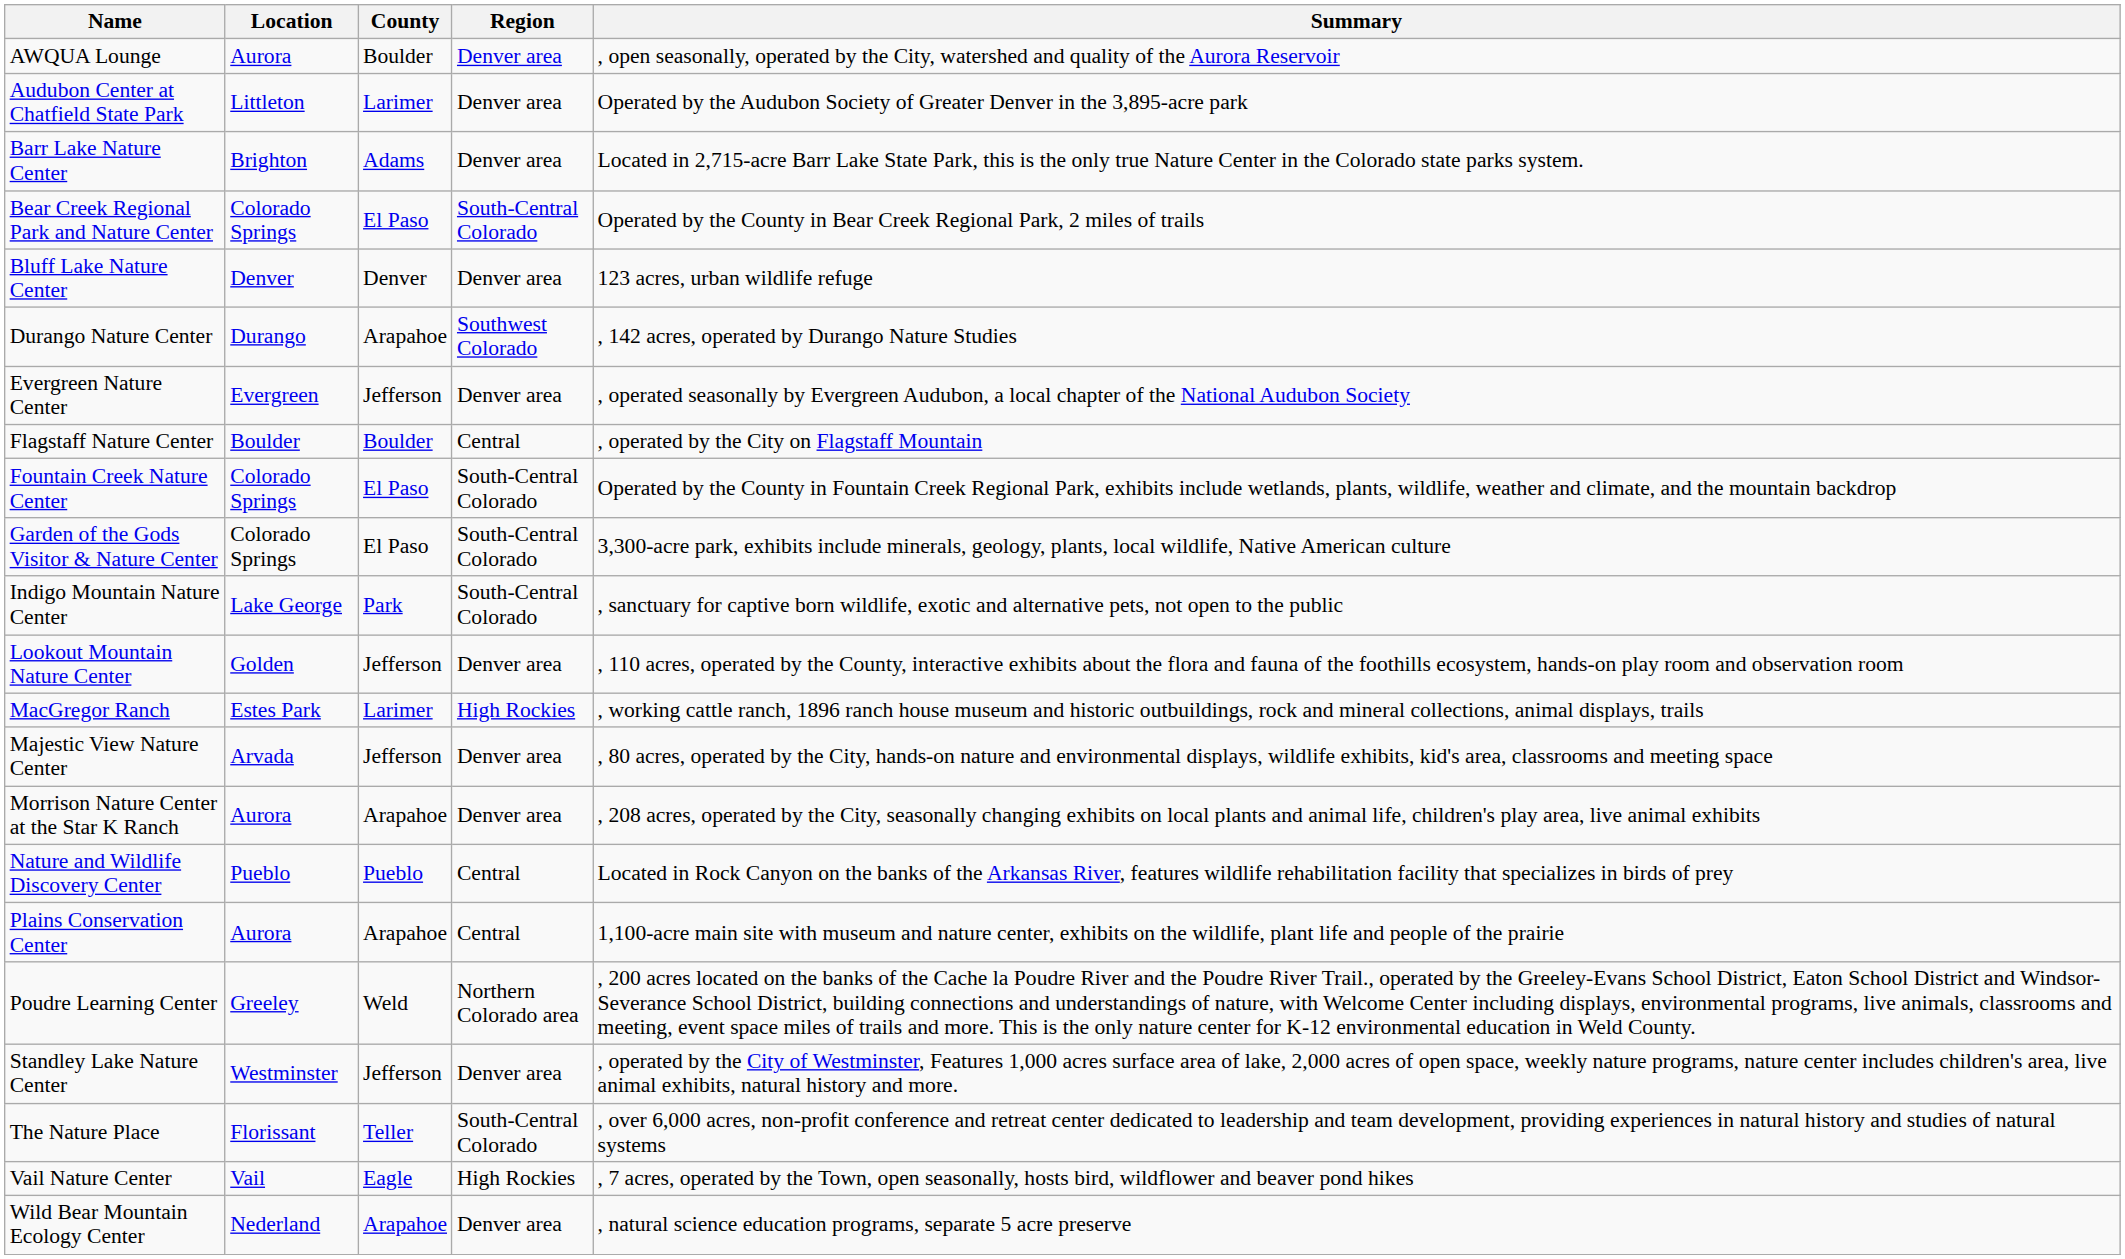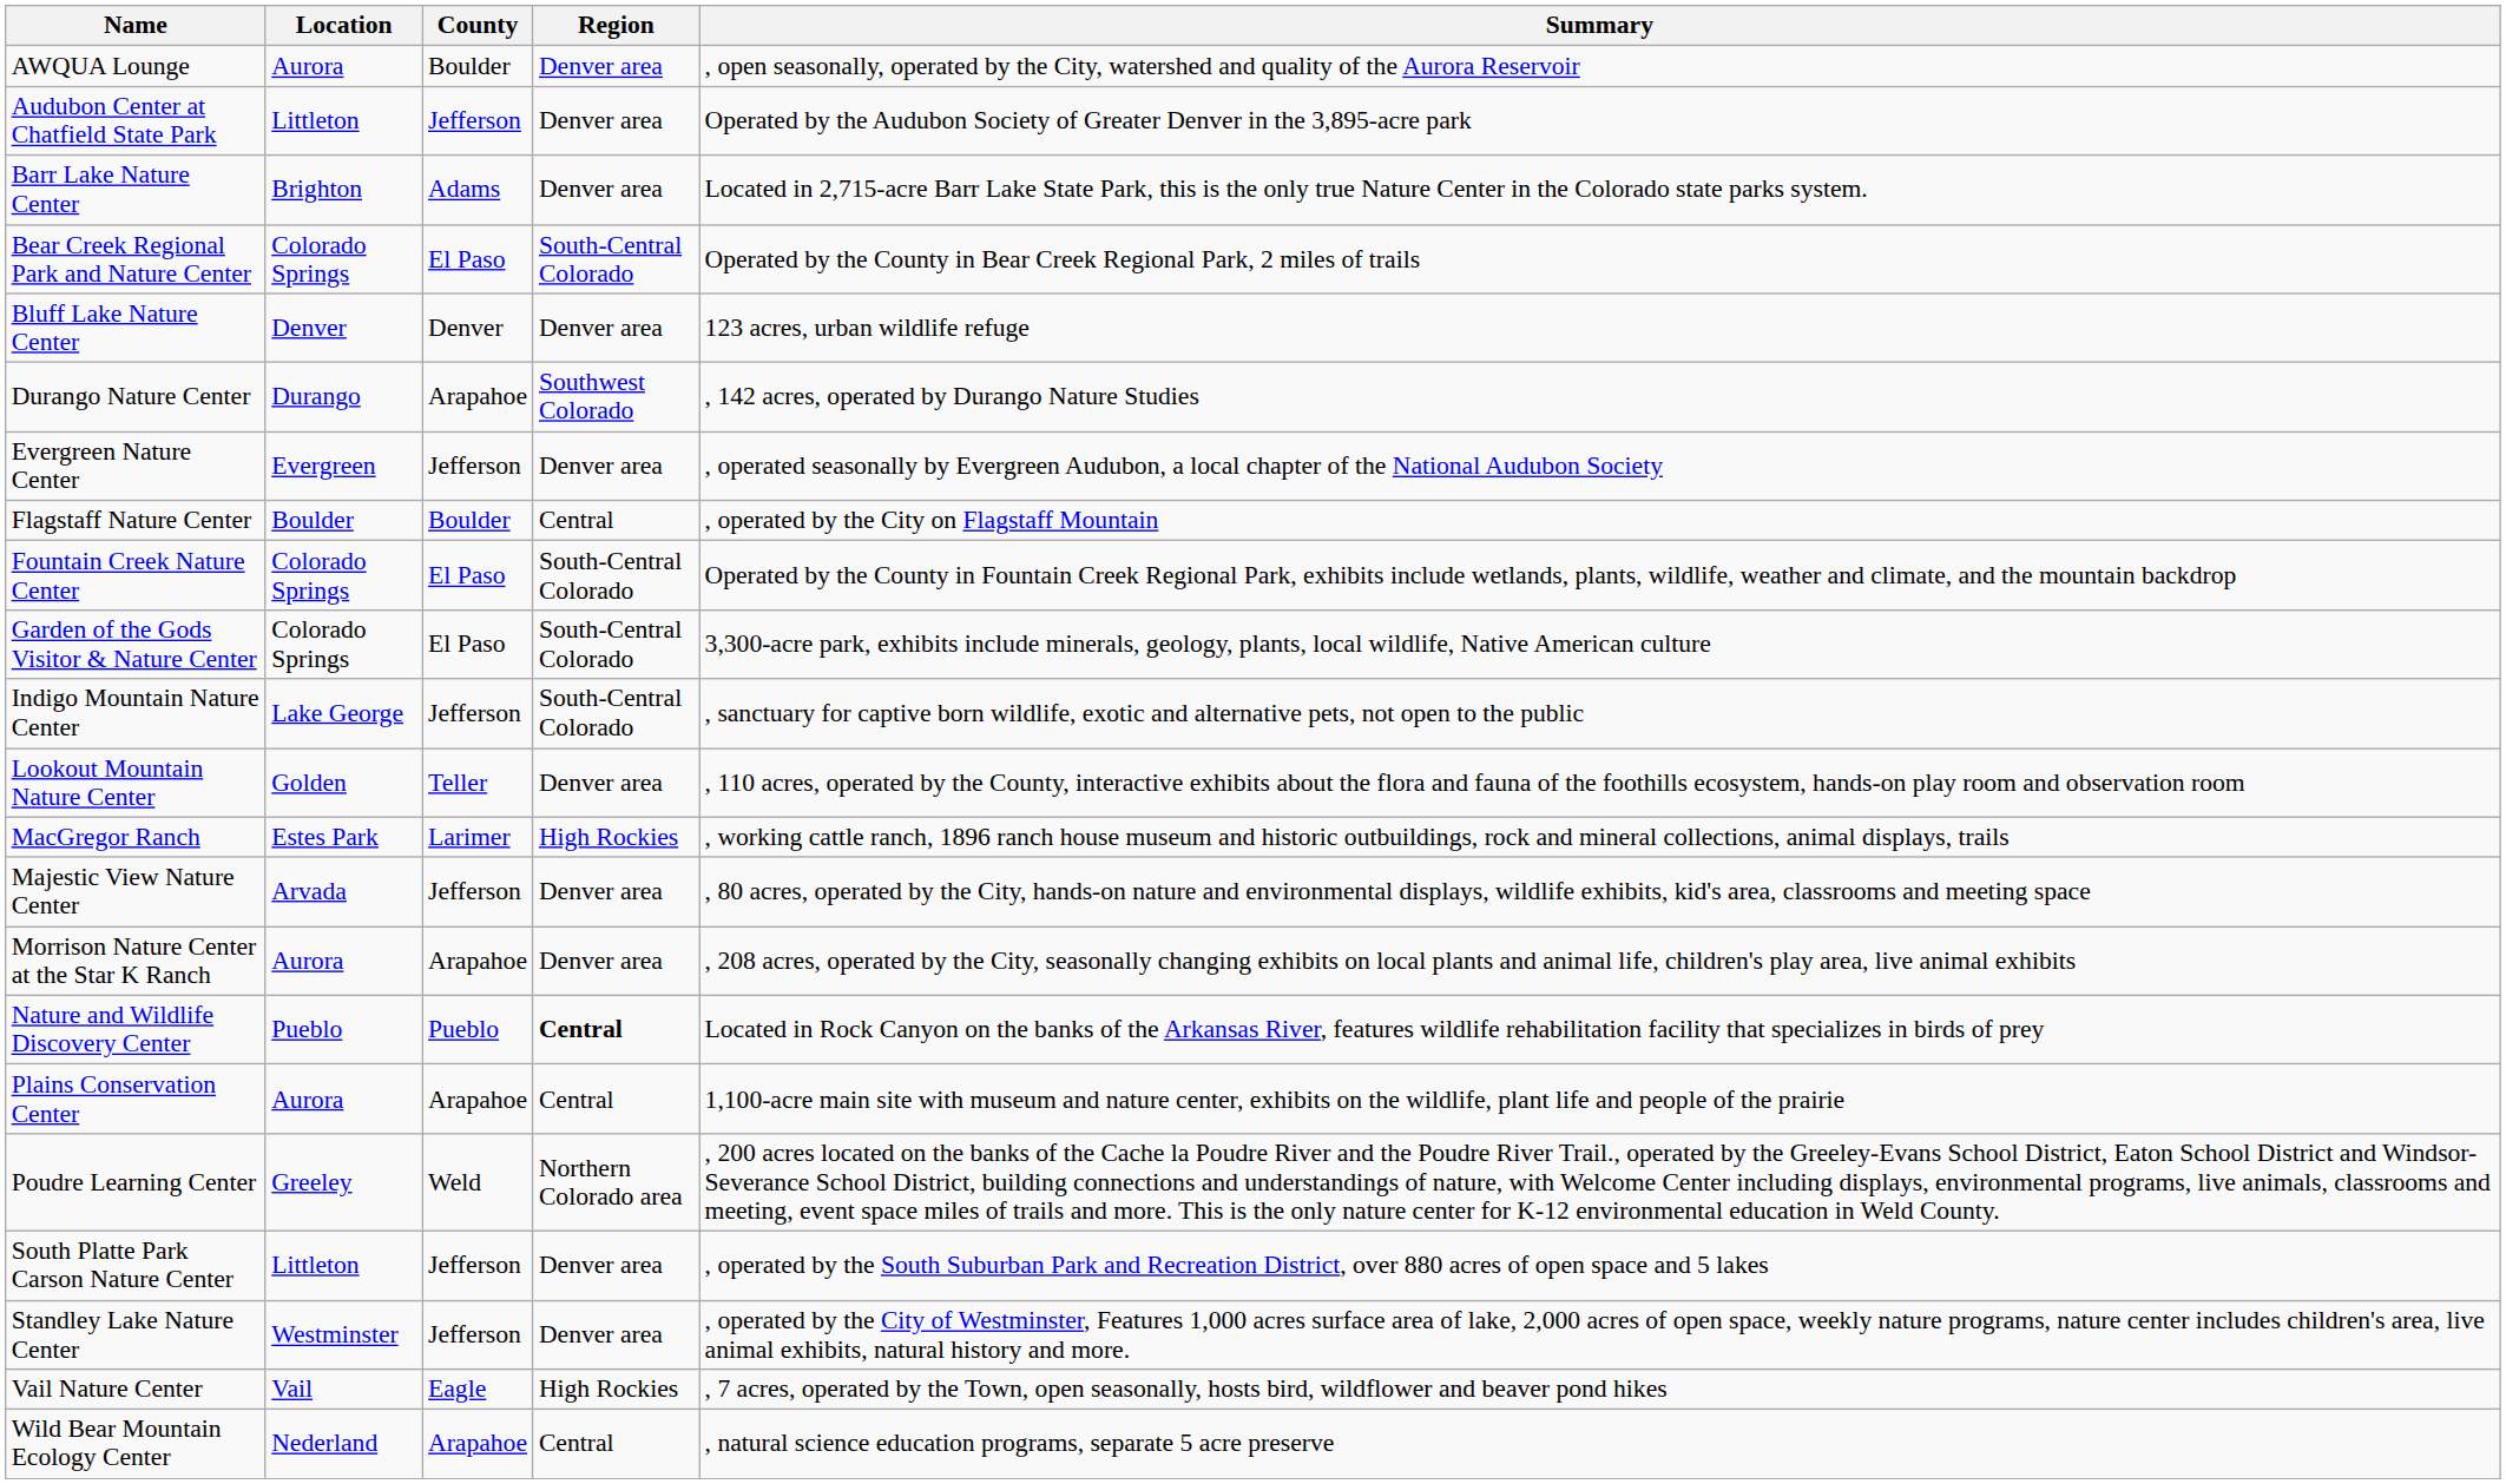 <table class="wikitable sortable">
 <tr>
 <th>Name</th>
 <th>Location</th>
 <th>County</th>
 <th>Region</th>
 <th>Summary</th>
 </tr>
 <tr>
 <td>AWQUA Lounge</td>
 <td><a href='#'>Aurora</a></td>
 <td>Boulder</td>
 <td><a href='#'>Denver area</a></td>
 <td>, open seasonally, operated by the City, watershed and quality of the <a href='#'>Aurora Reservoir</a></td>
 </tr>
 <tr>
 <td><a href='#'>Audubon Center at Chatfield State Park</a></td>
 <td><a href='#'>Littleton</a></td>
-<td><a href='#'>Larimer</a></td>
+<td><a href='#'>Jefferson</a></td>
 <td>Denver area</td>
 <td>Operated by the Audubon Society of Greater Denver in the 3,895-acre park</td>
 </tr>
 <tr>
 <td><a href='#'>Barr Lake Nature Center</a></td>
 <td><a href='#'>Brighton</a></td>
 <td><a href='#'>Adams</a></td>
 <td>Denver area</td>
 <td>Located in 2,715-acre Barr Lake State Park, this is the only true Nature Center in the Colorado state parks system.</td>
 </tr>
 <tr>
 <td><a href='#'>Bear Creek Regional Park and Nature Center</a></td>
 <td><a href='#'>Colorado Springs</a></td>
 <td><a href='#'>El Paso</a></td>
 <td><a href='#'>South-Central Colorado</a></td>
 <td>Operated by the County in Bear Creek Regional Park, 2 miles of trails</td>
 </tr>
 <tr>
 <td><a href='#'>Bluff Lake Nature Center</a></td>
 <td><a href='#'>Denver</a></td>
 <td>Denver</td>
 <td>Denver area</td>
 <td>123 acres, urban wildlife refuge</td>
 </tr>
 <tr>
 <td>Durango Nature Center</td>
 <td><a href='#'>Durango</a></td>
 <td>Arapahoe</td>
 <td><a href='#'>Southwest Colorado</a></td>
 <td>, 142 acres, operated by Durango Nature Studies</td>
 </tr>
 <tr>
 <td>Evergreen Nature Center</td>
 <td><a href='#'>Evergreen</a></td>
 <td>Jefferson</td>
 <td>Denver area</td>
 <td>, operated seasonally by Evergreen Audubon, a local chapter of the <a href='#'>National Audubon Society</a></td>
 </tr>
 <tr>
 <td>Flagstaff Nature Center</td>
 <td><a href='#'>Boulder</a></td>
 <td><a href='#'>Boulder</a></td>
 <td>Central</td>
 <td>, operated by the City on <a href='#'>Flagstaff Mountain</a></td>
 </tr>
 <tr>
 <td><a href='#'>Fountain Creek Nature Center</a></td>
 <td><a href='#'>Colorado Springs</a></td>
 <td><a href='#'>El Paso</a></td>
 <td>South-Central Colorado</td>
 <td>Operated by the County in Fountain Creek Regional Park, exhibits include wetlands, plants, wildlife, weather and climate, and the mountain backdrop</td>
 </tr>
 <tr>
 <td><a href='#'>Garden of the Gods Visitor & Nature Center</a></td>
 <td>Colorado Springs</td>
 <td>El Paso</td>
 <td>South-Central Colorado</td>
 <td>3,300-acre park, exhibits include minerals, geology, plants, local wildlife, Native American culture</td>
 </tr>
 <tr>
 <td>Indigo Mountain Nature Center</td>
 <td><a href='#'>Lake George</a></td>
-<td><a href='#'>Park</a></td>
+<td>Jefferson</td>
 <td>South-Central Colorado</td>
 <td>, sanctuary for captive born wildlife, exotic and alternative pets, not open to the public</td>
 </tr>
 <tr>
 <td><a href='#'>Lookout Mountain Nature Center</a></td>
 <td><a href='#'>Golden</a></td>
-<td>Jefferson</td>
+<td><a href='#'>Teller</a></td>
 <td>Denver area</td>
 <td>, 110 acres, operated by the County, interactive exhibits about the flora and fauna of the foothills ecosystem, hands-on play room and observation room</td>
 </tr>
 <tr>
 <td><a href='#'>MacGregor Ranch</a></td>
 <td><a href='#'>Estes Park</a></td>
 <td><a href='#'>Larimer</a></td>
 <td><a href='#'>High Rockies</a></td>
 <td>, working cattle ranch, 1896 ranch house museum and historic outbuildings, rock and mineral collections, animal displays, trails</td>
 </tr>
 <tr>
 <td>Majestic View Nature Center</td>
 <td><a href='#'>Arvada</a></td>
 <td>Jefferson</td>
 <td>Denver area</td>
 <td>, 80 acres, operated by the City, hands-on nature and environmental displays, wildlife exhibits, kid's area, classrooms and meeting space</td>
 </tr>
 <tr>
 <td>Morrison Nature Center at the Star K Ranch</td>
 <td><a href='#'>Aurora</a></td>
 <td>Arapahoe</td>
 <td>Denver area</td>
 <td>, 208 acres, operated by the City, seasonally changing exhibits on local plants and animal life, children's play area, live animal exhibits</td>
 </tr>
 <tr>
 <td><a href='#'>Nature and Wildlife Discovery Center</a></td>
 <td><a href='#'>Pueblo</a></td>
 <td><a href='#'>Pueblo</a></td>
-<td>Central</td>
+<td><strong>Central</strong></td>
 <td>Located in Rock Canyon on the banks of the <a href='#'>Arkansas River</a>, features wildlife rehabilitation facility that specializes in birds of prey</td>
 </tr>
 <tr>
 <td><a href='#'>Plains Conservation Center</a></td>
 <td><a href='#'>Aurora</a></td>
 <td>Arapahoe</td>
 <td>Central</td>
 <td>1,100-acre main site with museum and nature center, exhibits on the wildlife, plant life and people of the prairie</td>
 </tr>
 <tr>
 <td>Poudre Learning Center</td>
 <td><a href='#'>Greeley</a></td>
 <td>Weld</td>
 <td>Northern Colorado area</td>
 <td>, 200 acres located on the banks of the Cache la Poudre River and the Poudre River Trail., operated by the Greeley-Evans School District, Eaton School District and Windsor-Severance School District, building connections and understandings of nature, with Welcome Center including displays, environmental programs, live animals, classrooms and meeting, event space miles of trails and more. This is the only nature center for K-12 environmental education in Weld County.</td>
 </tr>
 <tr>
+<td>South Platte Park Carson Nature Center</td>
+<td><a href='#'>Littleton</a></td>
+<td>Jefferson</td>
+<td>Denver area</td>
+<td>, operated by the <a href='#'>South Suburban Park and Recreation District</a>, over 880 acres of open space and 5 lakes</td>
+</tr>
+<tr>
 <td>Standley Lake Nature Center</td>
 <td><a href='#'>Westminster</a></td>
 <td>Jefferson</td>
 <td>Denver area</td>
 <td>, operated by the <a href='#'>City of Westminster</a>, Features 1,000 acres surface area of lake, 2,000 acres of open space, weekly nature programs, nature center includes children's area, live animal exhibits, natural history and more.</td>
-</tr>
-<tr>
-<td>The Nature Place</td>
-<td><a href='#'>Florissant</a></td>
-<td><a href='#'>Teller</a></td>
-<td>South-Central Colorado</td>
-<td>, over 6,000 acres, non-profit conference and retreat center dedicated to leadership and team development, providing experiences in natural history and studies of natural systems</td>
 </tr>
 <tr>
 <td>Vail Nature Center</td>
 <td><a href='#'>Vail</a></td>
 <td><a href='#'>Eagle</a></td>
 <td>High Rockies</td>
 <td>, 7 acres, operated by the Town, open seasonally, hosts bird, wildflower and beaver pond hikes</td>
 </tr>
 <tr>
 <td>Wild Bear Mountain Ecology Center</td>
 <td><a href='#'>Nederland</a></td>
 <td><a href='#'>Arapahoe</a></td>
-<td>Denver area</td>
+<td>Central</td>
 <td>, natural science education programs, separate 5 acre preserve</td>
 </tr>
 <tr>
 </tr>
 </table>
